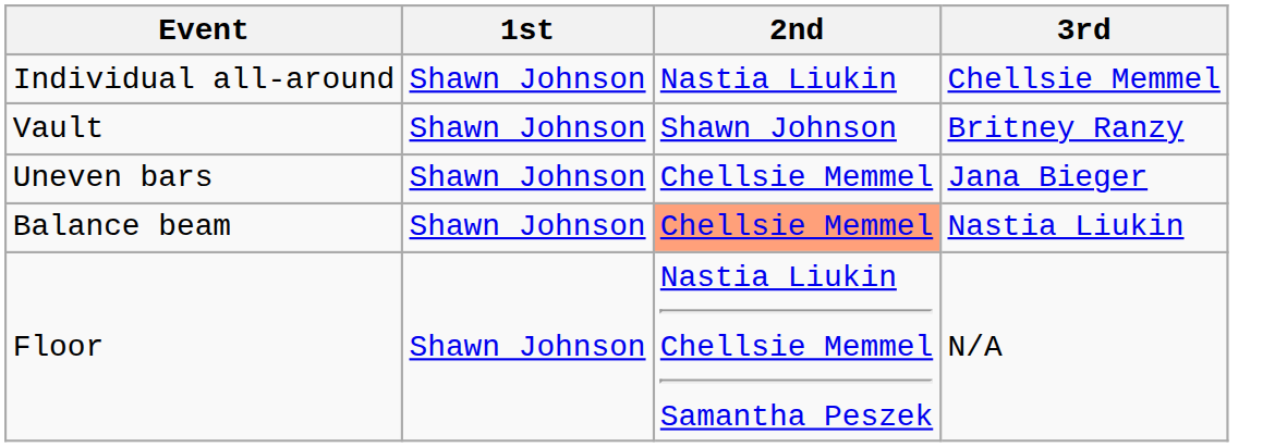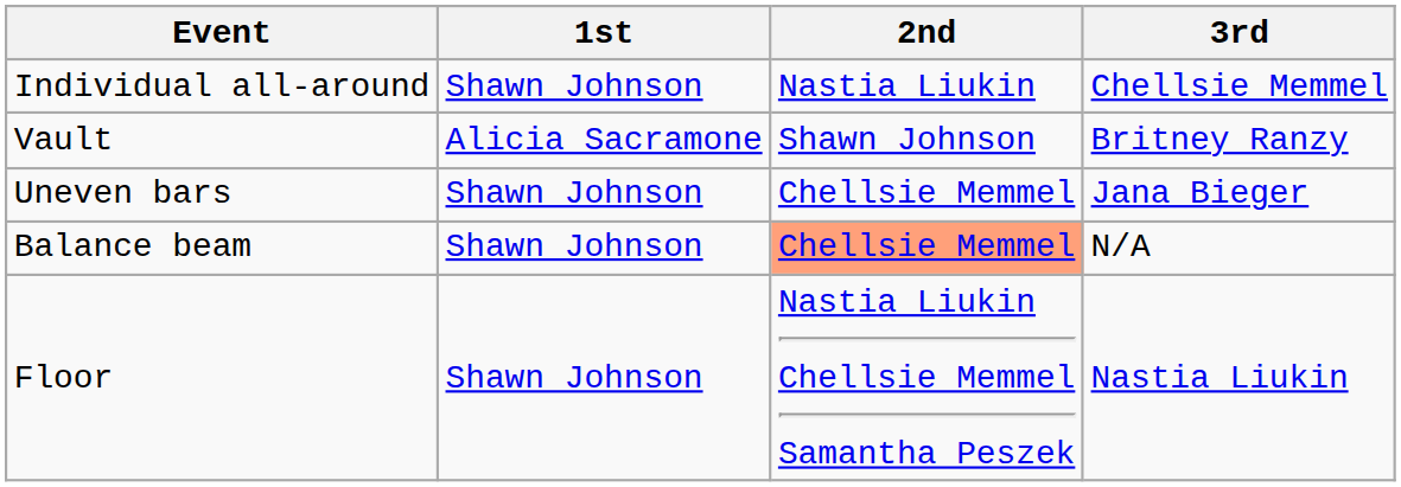 <table class="wikitable">
 <tr>
 <th>Event</th>
 <th>1st</th>
 <th>2nd</th>
 <th>3rd</th>
 </tr>
 <tr>
 <td>Individual all-around</td>
 <td><a href='#'>Shawn Johnson</a></td>
 <td><a href='#'>Nastia Liukin</a></td>
 <td><a href='#'>Chellsie Memmel</a></td>
 </tr>
 <tr>
 <td>Vault</td>
-<td><a href='#'>Shawn Johnson</a></td>
+<td><a href='#'>Alicia Sacramone</a></td>
 <td><a href='#'>Shawn Johnson</a></td>
 <td><a href='#'>Britney Ranzy</a></td>
 </tr>
 <tr>
 <td>Uneven bars</td>
 <td><a href='#'>Shawn Johnson</a></td>
 <td><a href='#'>Chellsie Memmel</a></td>
 <td><a href='#'>Jana Bieger</a></td>
 </tr>
 <tr>
 <td>Balance beam</td>
 <td><a href='#'>Shawn Johnson</a></td>
 <td style="background: lightsalmon;"><a href='#'>Chellsie Memmel</a></td>
-<td><a href='#'>Nastia Liukin</a></td>
+<td>N/A</td>
 </tr>
 <tr>
 <td>Floor</td>
 <td><a href='#'>Shawn Johnson</a></td>
 <td><a href='#'>Nastia Liukin</a><hr><a href='#'>Chellsie Memmel</a><hr><a href='#'>Samantha Peszek</a></td>
-<td>N/A</td>
+<td><a href='#'>Nastia Liukin</a></td>
 </tr>
 </table>
